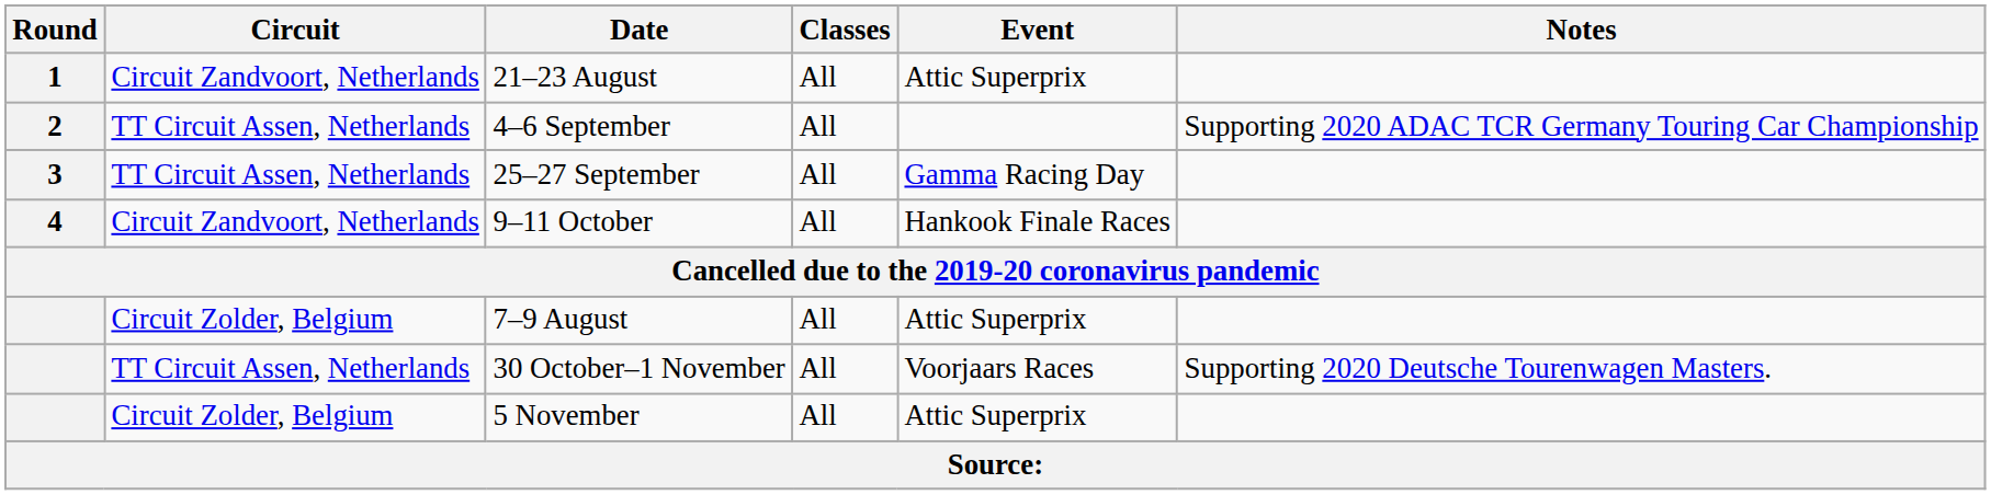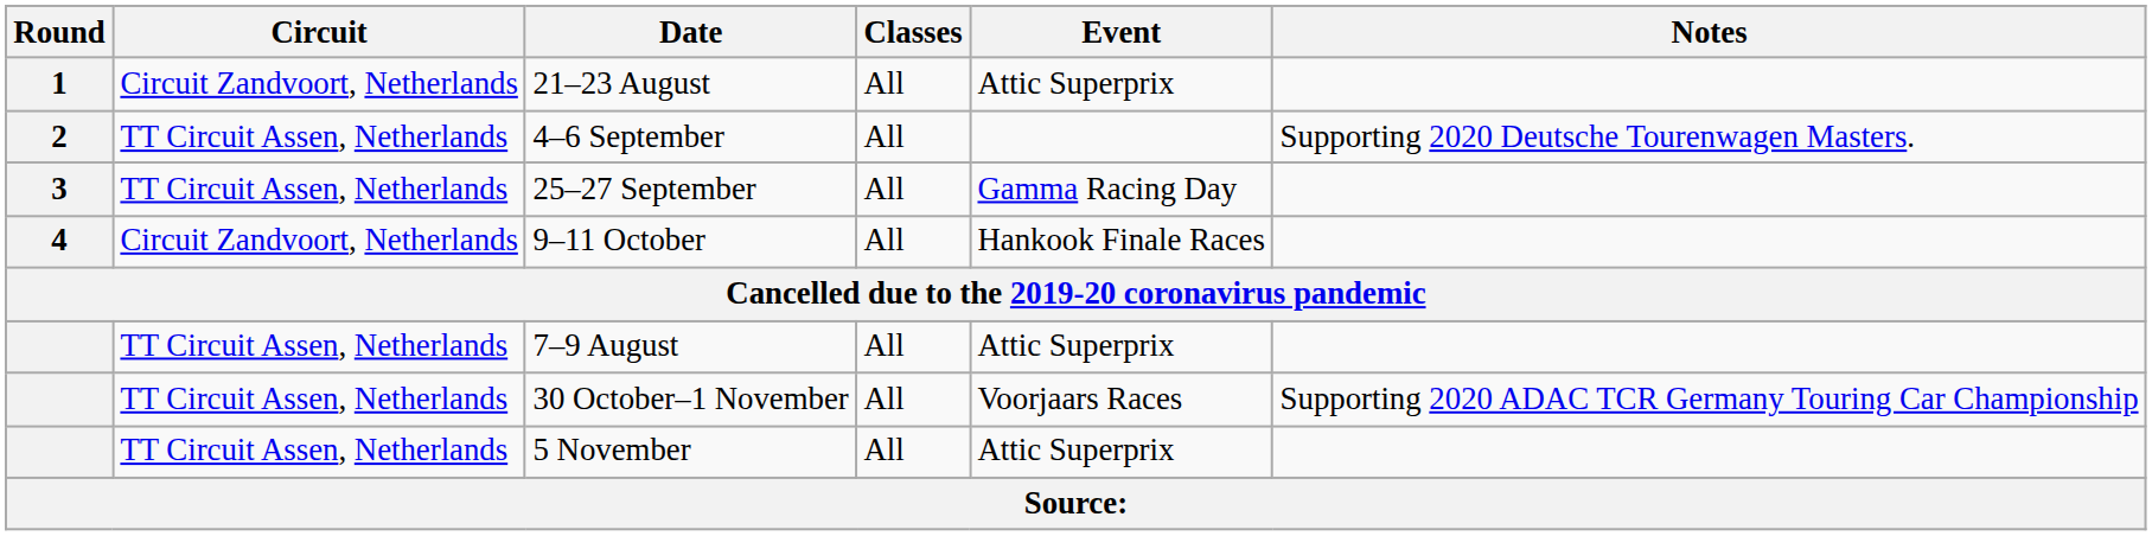 <table class="wikitable" style="font-size: 85%;">
 <tr>
 <th>Round</th>
 <th>Circuit</th>
 <th>Date</th>
 <th>Classes</th>
 <th>Event</th>
 <th>Notes</th>
 </tr>
 <tr>
 <th>1</th>
 <td> <a href='#'>Circuit Zandvoort</a>, <a href='#'>Netherlands</a></td>
 <td>21–23 August</td>
 <td>All</td>
 <td>Attic Superprix</td>
 <td></td>
 </tr>
 <tr>
 <th>2</th>
 <td> <a href='#'>TT Circuit Assen</a>, <a href='#'>Netherlands</a></td>
 <td>4–6 September</td>
 <td>All</td>
 <td></td>
-<td>Supporting <a href='#'>2020 ADAC TCR Germany Touring Car Championship</a></td>
+<td>Supporting <a href='#'>2020 Deutsche Tourenwagen Masters</a>.</td>
 </tr>
 <tr>
 <th>3</th>
 <td> <a href='#'>TT Circuit Assen</a>, <a href='#'>Netherlands</a></td>
 <td>25–27 September</td>
 <td>All</td>
 <td><a href='#'>Gamma</a> Racing Day</td>
 <td></td>
 </tr>
 <tr>
 <th>4</th>
 <td> <a href='#'>Circuit Zandvoort</a>, <a href='#'>Netherlands</a></td>
 <td>9–11 October</td>
 <td>All</td>
 <td>Hankook Finale Races</td>
 <td></td>
 </tr>
 <tr>
 <th colspan=6>Cancelled due to the <a href='#'>2019-20 coronavirus pandemic</a></th>
 </tr>
 <tr>
 <th></th>
-<td> <a href='#'>Circuit Zolder</a>, <a href='#'>Belgium</a></td>
+<td> <a href='#'>TT Circuit Assen</a>, <a href='#'>Netherlands</a></td>
 <td>7–9 August</td>
 <td>All</td>
 <td>Attic Superprix</td>
 <td></td>
 </tr>
 <tr>
 <th></th>
 <td> <a href='#'>TT Circuit Assen</a>, <a href='#'>Netherlands</a></td>
 <td>30 October–1 November</td>
 <td>All</td>
 <td>Voorjaars Races</td>
-<td>Supporting <a href='#'>2020 Deutsche Tourenwagen Masters</a>.</td>
+<td>Supporting <a href='#'>2020 ADAC TCR Germany Touring Car Championship</a></td>
 </tr>
 <tr>
 <th></th>
-<td> <a href='#'>Circuit Zolder</a>, <a href='#'>Belgium</a></td>
+<td> <a href='#'>TT Circuit Assen</a>, <a href='#'>Netherlands</a></td>
 <td>5 November</td>
 <td>All</td>
 <td>Attic Superprix</td>
 <td></td>
 </tr>
 <tr>
 <th colspan=6>Source:</th>
 </tr>
 </table>
